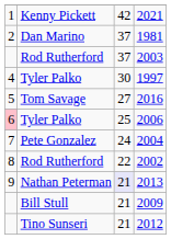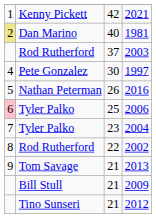 <table class="wikitable">
 <tr>
 </tr>
 <tr>
 <td>1</td>
 <td><a href='#'>Kenny Pickett</a></td>
 <td>42</td>
 <td><a href='#'>2021</a></td>
 </tr>
 <tr>
-<td>2</td>
+<td style="background: khaki;">2</td>
 <td><a href='#'>Dan Marino</a></td>
-<td>37</td>
+<td>40</td>
 <td><a href='#'>1981</a></td>
 </tr>
 <tr>
 <td></td>
 <td><a href='#'>Rod Rutherford</a></td>
 <td>37</td>
 <td><a href='#'>2003</a></td>
 </tr>
 <tr>
 <td>4</td>
-<td><a href='#'>Tyler Palko</a></td>
+<td><a href='#'>Pete Gonzalez</a></td>
 <td>30</td>
 <td><a href='#'>1997</a></td>
 </tr>
 <tr>
 <td>5</td>
-<td><a href='#'>Tom Savage</a></td>
-<td>27</td>
+<td><a href='#'>Nathan Peterman</a></td>
+<td>26</td>
 <td><a href='#'>2016</a></td>
 </tr>
 <tr>
 <td style="background: pink;">6</td>
 <td><a href='#'>Tyler Palko</a></td>
 <td>25</td>
 <td><a href='#'>2006</a></td>
 </tr>
 <tr>
 <td>7</td>
-<td><a href='#'>Pete Gonzalez</a></td>
-<td>24</td>
+<td><a href='#'>Tyler Palko</a></td>
+<td>23</td>
 <td><a href='#'>2004</a></td>
 </tr>
 <tr>
 <td>8</td>
 <td><a href='#'>Rod Rutherford</a></td>
 <td>22</td>
 <td><a href='#'>2002</a></td>
 </tr>
 <tr>
 <td>9</td>
-<td><a href='#'>Nathan Peterman</a></td>
-<td style="background: lavender;">21</td>
+<td><a href='#'>Tom Savage</a></td>
+<td>21</td>
 <td><a href='#'>2013</a></td>
 </tr>
 <tr>
 <td></td>
 <td><a href='#'>Bill Stull</a></td>
 <td>21</td>
 <td><a href='#'>2009</a></td>
 </tr>
 <tr>
 <td></td>
 <td><a href='#'>Tino Sunseri</a></td>
 <td>21</td>
 <td><a href='#'>2012</a></td>
 </tr>
 </table>
